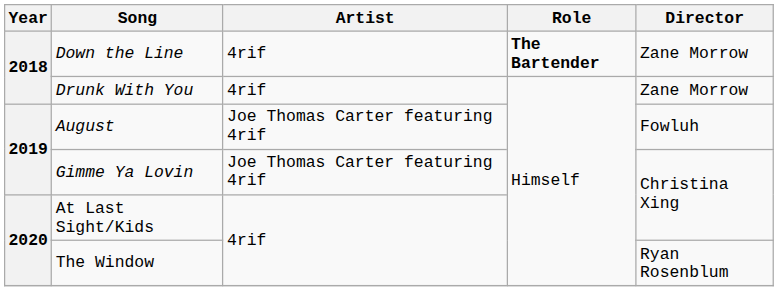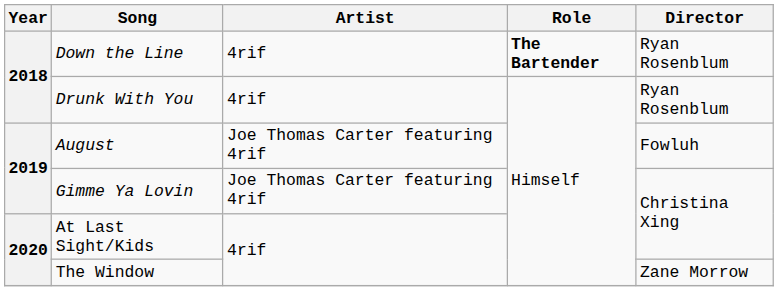 <table class="wikitable sortable">
 <tr>
 <th>Year</th>
 <th>Song</th>
 <th>Artist</th>
 <th>Role</th>
 <th>Director</th>
 </tr>
 <tr>
 <th rowspan="2">2018</th>
 <td><em>Down the Line</em></td>
 <td>4rif</td>
 <td><strong>The Bartender</strong></td>
-<td>Zane Morrow</td>
+<td>Ryan Rosenblum</td>
 </tr>
 <tr>
 <td><em>Drunk With You</em></td>
 <td>4rif</td>
 <td rowspan="5">Himself</td>
-<td>Zane Morrow</td>
+<td>Ryan Rosenblum</td>
 </tr>
 <tr>
 <th rowspan="2">2019</th>
 <td><em>August</em></td>
 <td>Joe Thomas Carter featuring 4rif</td>
 <td>Fowluh</td>
 </tr>
 <tr>
 <td><em>Gimme Ya Lovin<strong></td>
 <td>Joe Thomas Carter featuring 4rif</td>
 <td rowspan="2">Christina Xing</td>
 </tr>
 <tr>
 <th rowspan="2">2020</th>
 <td></em>At Last Sight/Kids<em></td>
 <td rowspan="2">4rif</td>
 </tr>
 <tr>
 <td></em>The Window<em></td>
-<td>Ryan Rosenblum</td>
+<td>Zane Morrow</td>
 </tr>
 <tr>
 </tr>
 </table>
